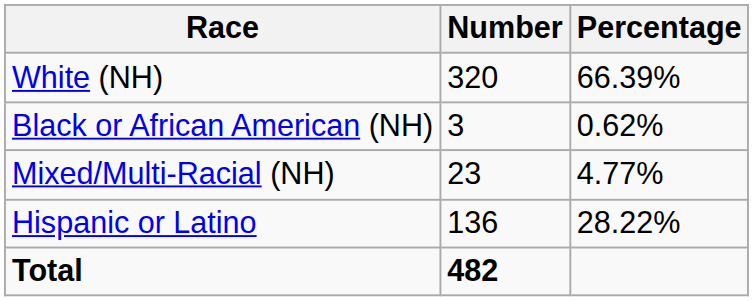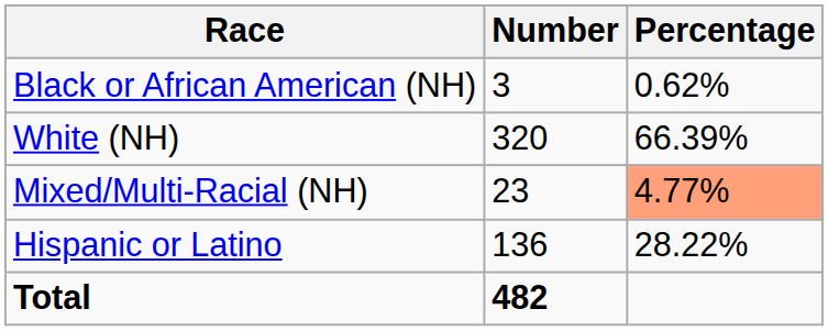 <table class="wikitable">
 <tr>
 <th>Race</th>
 <th>Number</th>
 <th>Percentage</th>
 </tr>
 <tr>
+<td><a href='#'>Black or African American</a> (NH)</td>
+<td>3</td>
+<td>0.62%</td>
+</tr>
+<tr>
 <td><a href='#'>White</a> (NH)</td>
 <td>320</td>
 <td>66.39%</td>
 </tr>
 <tr>
-<td><a href='#'>Black or African American</a> (NH)</td>
-<td>3</td>
-<td>0.62%</td>
-</tr>
-<tr>
 <td><a href='#'>Mixed/Multi-Racial</a> (NH)</td>
 <td>23</td>
-<td>4.77%</td>
+<td style="background: lightsalmon;">4.77%</td>
 </tr>
 <tr>
 <td><a href='#'>Hispanic or Latino</a></td>
 <td>136</td>
 <td>28.22%</td>
 </tr>
 <tr>
 <td><strong>Total</strong></td>
 <td><strong>482</strong></td>
 <td></td>
 </tr>
 </table>
